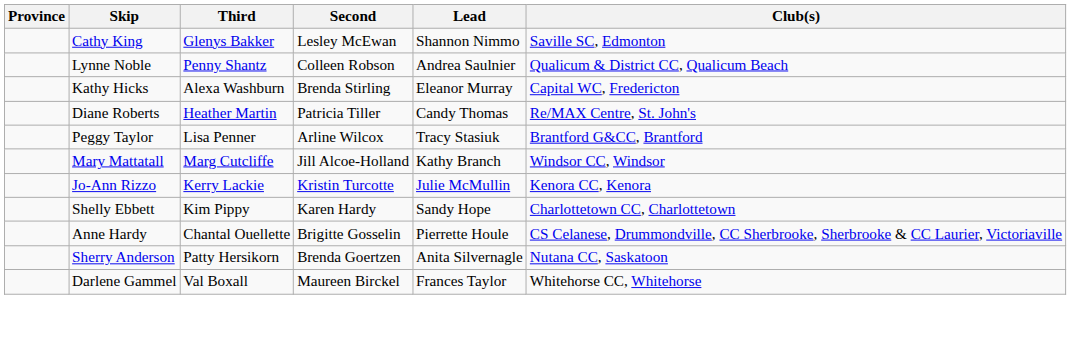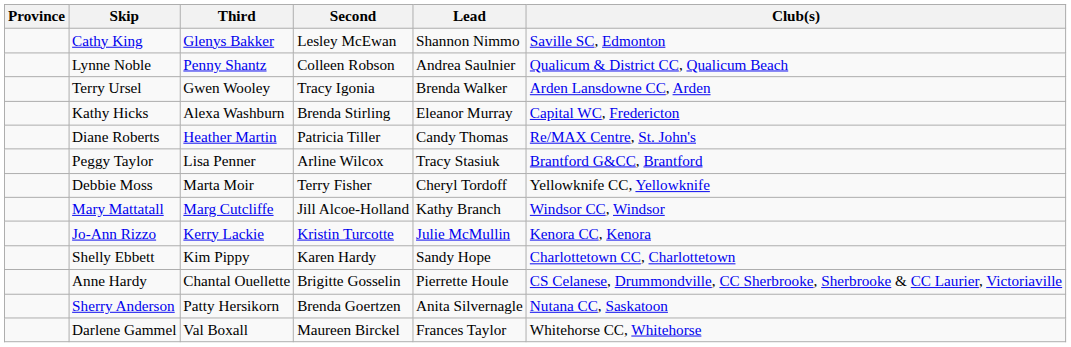 <table class="wikitable">
 <tr>
 <th>Province</th>
 <th>Skip</th>
 <th>Third</th>
 <th>Second</th>
 <th>Lead</th>
 <th>Club(s)</th>
 </tr>
 <tr>
 <td></td>
 <td><a href='#'>Cathy King</a></td>
 <td><a href='#'>Glenys Bakker</a></td>
 <td>Lesley McEwan</td>
 <td>Shannon Nimmo</td>
 <td><a href='#'>Saville SC</a>, <a href='#'>Edmonton</a></td>
 </tr>
 <tr>
 <td></td>
 <td>Lynne Noble</td>
 <td><a href='#'>Penny Shantz</a></td>
 <td>Colleen Robson</td>
 <td>Andrea Saulnier</td>
 <td><a href='#'>Qualicum & District CC</a>, <a href='#'>Qualicum Beach</a></td>
 </tr>
 <tr>
 <td></td>
+<td>Terry Ursel</td>
+<td>Gwen Wooley</td>
+<td>Tracy Igonia</td>
+<td>Brenda Walker</td>
+<td><a href='#'>Arden Lansdowne CC</a>, <a href='#'>Arden</a></td>
+</tr>
+<tr>
+<td></td>
 <td>Kathy Hicks</td>
 <td>Alexa Washburn</td>
 <td>Brenda Stirling</td>
 <td>Eleanor Murray</td>
 <td><a href='#'>Capital WC</a>, <a href='#'>Fredericton</a></td>
 </tr>
 <tr>
 <td></td>
 <td>Diane Roberts</td>
 <td><a href='#'>Heather Martin</a></td>
 <td>Patricia Tiller</td>
 <td>Candy Thomas</td>
 <td><a href='#'>Re/MAX Centre</a>, <a href='#'>St. John's</a></td>
 </tr>
 <tr>
 <td></td>
 <td>Peggy Taylor</td>
 <td>Lisa Penner</td>
 <td>Arline Wilcox</td>
 <td>Tracy Stasiuk</td>
 <td><a href='#'>Brantford G&CC</a>, <a href='#'>Brantford</a></td>
+</tr>
+<tr>
+<td></td>
+<td>Debbie Moss</td>
+<td>Marta Moir</td>
+<td>Terry Fisher</td>
+<td>Cheryl Tordoff</td>
+<td>Yellowknife CC, <a href='#'>Yellowknife</a></td>
 </tr>
 <tr>
 <td></td>
 <td><a href='#'>Mary Mattatall</a></td>
 <td><a href='#'>Marg Cutcliffe</a></td>
 <td>Jill Alcoe-Holland</td>
 <td>Kathy Branch</td>
 <td><a href='#'>Windsor CC</a>, <a href='#'>Windsor</a></td>
 </tr>
 <tr>
 <td></td>
 <td><a href='#'>Jo-Ann Rizzo</a></td>
 <td><a href='#'>Kerry Lackie</a></td>
 <td><a href='#'>Kristin Turcotte</a></td>
 <td><a href='#'>Julie McMullin</a></td>
 <td><a href='#'>Kenora CC</a>, <a href='#'>Kenora</a></td>
 </tr>
 <tr>
 <td></td>
 <td>Shelly Ebbett</td>
 <td>Kim Pippy</td>
 <td>Karen Hardy</td>
 <td>Sandy Hope</td>
 <td><a href='#'>Charlottetown CC</a>, <a href='#'>Charlottetown</a></td>
 </tr>
 <tr>
 <td></td>
 <td>Anne Hardy</td>
 <td>Chantal Ouellette</td>
 <td>Brigitte Gosselin</td>
 <td>Pierrette Houle</td>
 <td><a href='#'>CS Celanese</a>, <a href='#'>Drummondville</a>, <a href='#'>CC Sherbrooke</a>, <a href='#'>Sherbrooke</a> & <a href='#'>CC Laurier</a>, <a href='#'>Victoriaville</a></td>
 </tr>
 <tr>
 <td></td>
 <td><a href='#'>Sherry Anderson</a></td>
 <td>Patty Hersikorn</td>
 <td>Brenda Goertzen</td>
 <td>Anita Silvernagle</td>
 <td><a href='#'>Nutana CC</a>, <a href='#'>Saskatoon</a></td>
 </tr>
 <tr>
 <td></td>
 <td>Darlene Gammel</td>
 <td>Val Boxall</td>
 <td>Maureen Birckel</td>
 <td>Frances Taylor</td>
 <td>Whitehorse CC, <a href='#'>Whitehorse</a></td>
 </tr>
 </table>
